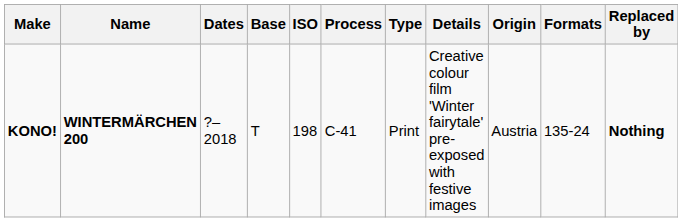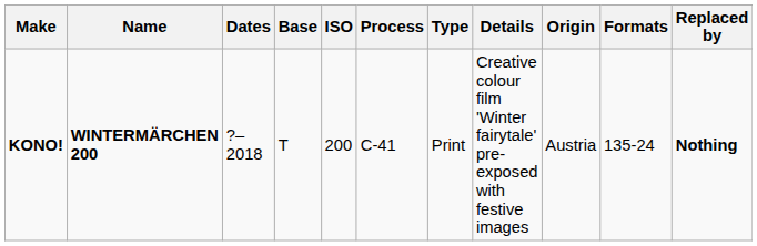 <table class="wikitable">
 <tr>
 <th scope="col" style="width: 100px;">Make</th>
 <th scope="col" style="width: 120px;">Name</th>
 <th scope="col" style="width: 80px;">Dates</th>
 <th scope="col" style="width: 30px;">Base</th>
 <th scope="col" style="width: 45px;">ISO</th>
 <th scope="col" style="width: 40px;">Process</th>
 <th scope="col" style="width: 40px;">Type</th>
 <th scope="col" style="width: 500px;">Details</th>
 <th scope="col" style="width: 60px;">Origin</th>
 <th scope="col" style="width: 80px;">Formats</th>
 <th scope="col" style="width: 80px;">Replaced by</th>
 </tr>
 <tr>
 <td><strong>KONO!</strong></td>
 <td><strong>WINTERMÄRCHEN 200</strong></td>
 <td>?–2018</td>
 <td>T</td>
-<td>198</td>
+<td>200</td>
 <td>C-41</td>
 <td>Print</td>
 <td>Creative colour film 'Winter fairytale' pre-exposed with festive images</td>
 <td>Austria</td>
 <td>135-24</td>
 <td><strong>Nothing</strong></td>
 </tr>
 </table>
